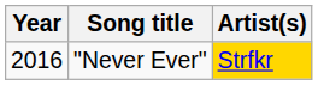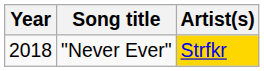 <table class="wikitable sortable">
 <tr>
 <th>Year</th>
 <th>Song title</th>
 <th>Artist(s)</th>
 </tr>
 <tr>
-<td>2016</td>
+<td>2018</td>
 <td>"Never Ever"</td>
 <td style="background: gold;"><a href='#'>Strfkr</a></td>
 </tr>
 </table>
